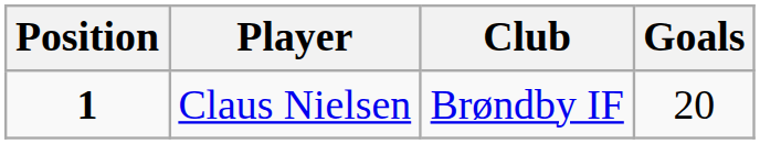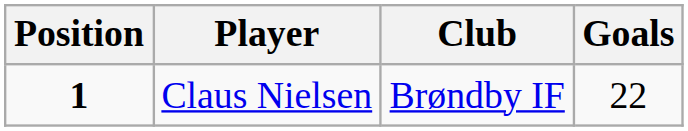 <table class="wikitable" style="text-align: center;">
 <tr>
 <th>Position</th>
 <th>Player</th>
 <th>Club</th>
 <th>Goals</th>
 </tr>
 <tr>
 <td><strong>1</strong></td>
 <td align="left"><a href='#'>Claus Nielsen</a></td>
 <td align="left"><a href='#'>Brøndby IF</a></td>
-<td>20</td>
+<td>22</td>
 </tr>
 </table>
